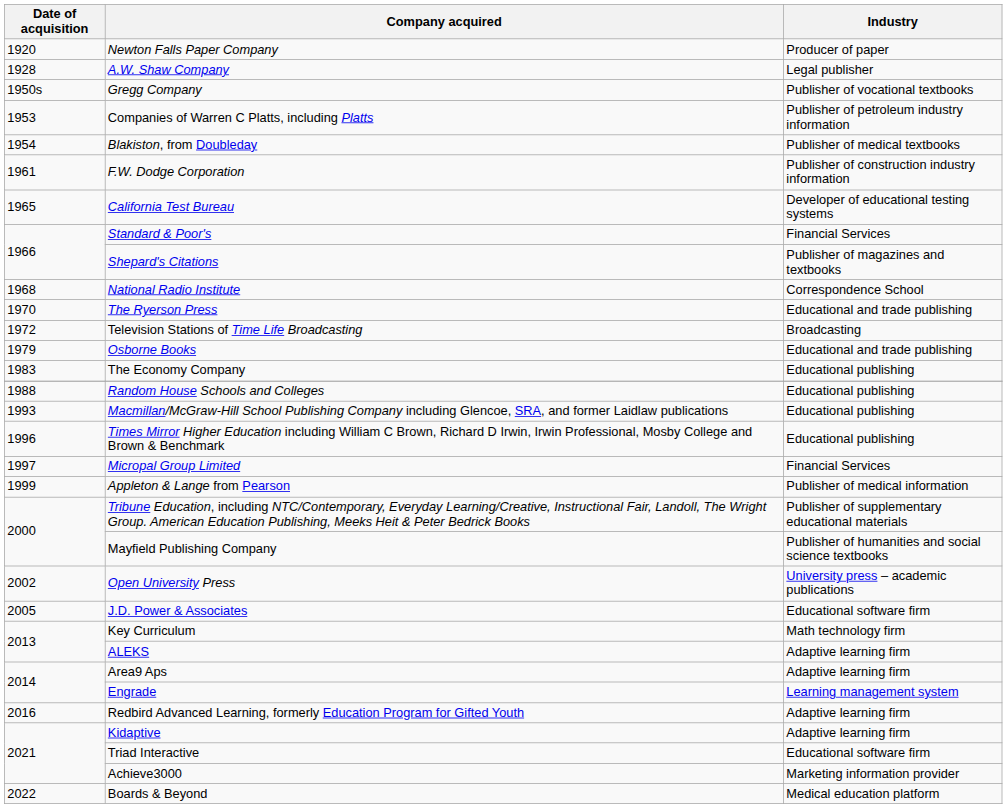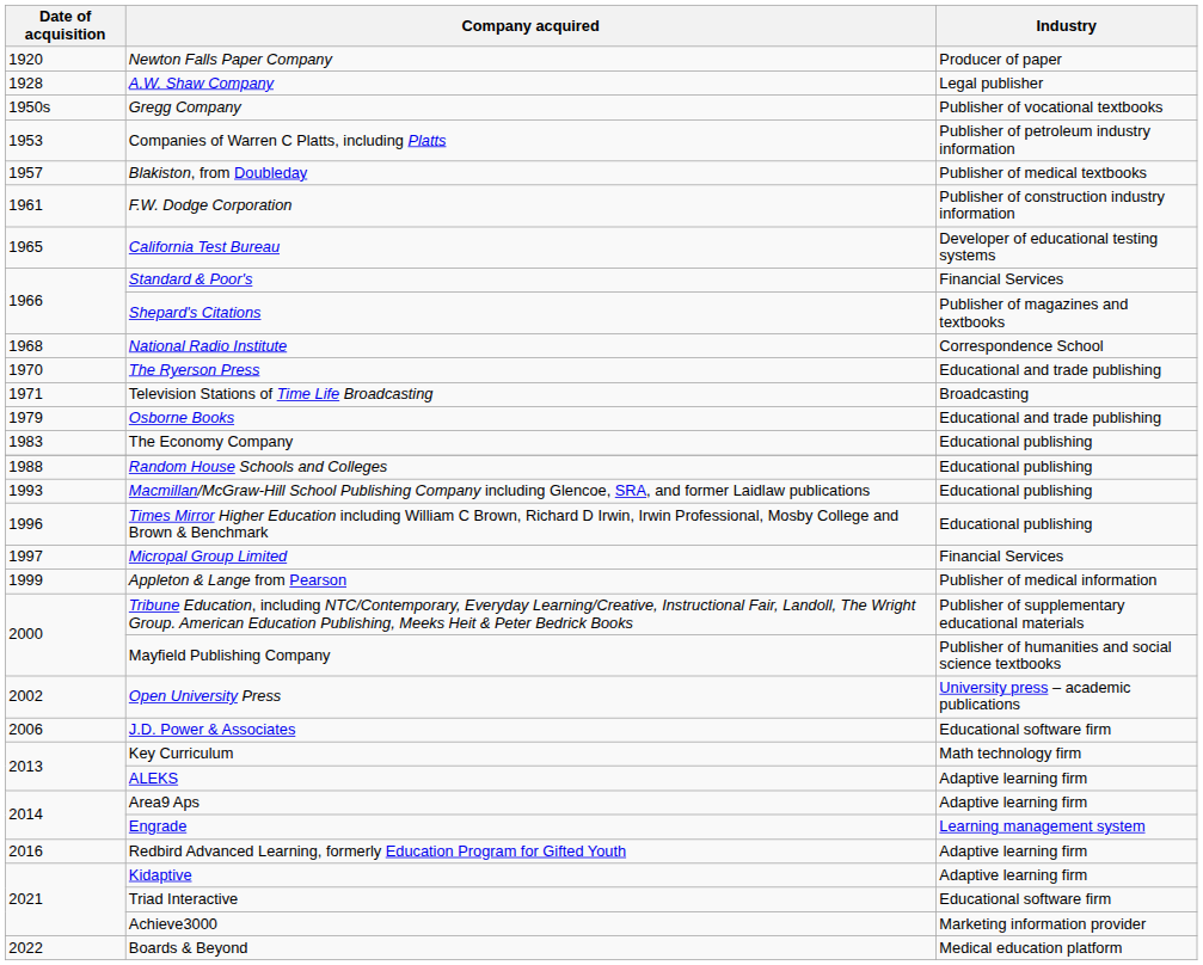 <table class="wikitable">
 <tr>
 <th>Date of acquisition</th>
 <th>Company acquired</th>
 <th>Industry</th>
 </tr>
 <tr>
 <td>1920</td>
 <td><em>Newton Falls Paper Company</em></td>
 <td>Producer of paper</td>
 </tr>
 <tr>
 <td>1928</td>
 <td><em><a href='#'>A.W. Shaw Company</a></em></td>
 <td>Legal publisher</td>
 </tr>
 <tr>
 <td>1950s</td>
 <td><em>Gregg Company</em></td>
 <td>Publisher of vocational textbooks</td>
 </tr>
 <tr>
 <td>1953</td>
 <td>Companies of Warren C Platts, including <em><a href='#'>Platts</a></em></td>
 <td>Publisher of petroleum industry information</td>
 </tr>
 <tr>
-<td>1954</td>
+<td>1957</td>
 <td><em>Blakiston</em>, from <a href='#'>Doubleday</a></td>
 <td>Publisher of medical textbooks</td>
 </tr>
 <tr>
 <td>1961</td>
 <td><em>F.W. Dodge Corporation</em></td>
 <td>Publisher of construction industry information</td>
 </tr>
 <tr>
 <td>1965</td>
 <td><em><a href='#'>California Test Bureau</a></em></td>
 <td>Developer of educational testing systems</td>
 </tr>
 <tr>
 <td rowspan=2>1966</td>
 <td><em><a href='#'>Standard & Poor's</a></em></td>
 <td>Financial Services</td>
 </tr>
 <tr>
 <td><em><a href='#'>Shepard's Citations</a></em></td>
 <td>Publisher of magazines and textbooks</td>
 </tr>
 <tr>
 <td>1968</td>
 <td><em><a href='#'>National Radio Institute</a></em></td>
 <td>Correspondence School</td>
 </tr>
 <tr>
 <td>1970</td>
 <td><em><a href='#'>The Ryerson Press</a></em></td>
 <td>Educational and trade publishing</td>
 </tr>
 <tr>
-<td>1972</td>
+<td>1971</td>
 <td>Television Stations of <em><a href='#'>Time Life</a> Broadcasting</em></td>
 <td>Broadcasting</td>
 </tr>
 <tr>
 <td>1979</td>
 <td><em><a href='#'>Osborne Books</a></em></td>
 <td>Educational and trade publishing</td>
 </tr>
 <tr>
 <td>1983</td>
 <td>The Economy Company</td>
 <td>Educational publishing</td>
 </tr>
 <tr>
 </tr>
 <tr>
 <td>1988</td>
 <td><em><a href='#'>Random House</a> Schools and Colleges</em></td>
 <td>Educational publishing</td>
 </tr>
 <tr>
 <td>1993</td>
 <td><em><a href='#'>Macmillan</a>/McGraw-Hill School Publishing Company</em> including Glencoe, <a href='#'>SRA</a>, and former Laidlaw publications</td>
 <td>Educational publishing</td>
 </tr>
 <tr>
 <td>1996</td>
 <td><em><a href='#'>Times Mirror</a> Higher Education</em> including William C Brown, Richard D Irwin, Irwin Professional, Mosby College and Brown & Benchmark </td>
 <td>Educational publishing</td>
 </tr>
 <tr>
 <td>1997</td>
 <td><em><a href='#'>Micropal Group Limited</a></em></td>
 <td>Financial Services</td>
 </tr>
 <tr>
 <td>1999</td>
 <td><em>Appleton & Lange</em> from <a href='#'>Pearson</a></td>
 <td>Publisher of medical information</td>
 </tr>
 <tr>
 <td rowspan=2>2000</td>
 <td><em><a href='#'>Tribune</a> Education</em>, including <em>NTC/Contemporary, Everyday Learning/Creative, Instructional Fair, Landoll, The Wright Group. American Education Publishing, Meeks Heit & Peter Bedrick Books</em></td>
 <td>Publisher of supplementary educational materials</td>
 </tr>
 <tr>
 <td>Mayfield Publishing Company</td>
 <td>Publisher of humanities and social science textbooks</td>
 </tr>
 <tr>
 <td>2002</td>
 <td><em><a href='#'>Open University</a> Press</em></td>
 <td><a href='#'>University press</a> – academic publications</td>
 </tr>
 <tr>
-<td>2005</td>
+<td>2006</td>
 <td><a href='#'>J.D. Power & Associates</a></td>
 <td>Educational software firm</td>
 </tr>
 <tr>
 <td rowspan=2>2013</td>
 <td>Key Curriculum</td>
 <td>Math technology firm</td>
 </tr>
 <tr>
 <td><a href='#'>ALEKS</a></td>
 <td>Adaptive learning firm</td>
 </tr>
 <tr>
 <td rowspan=2>2014</td>
 <td>Area9 Aps</td>
 <td>Adaptive learning firm</td>
 </tr>
 <tr>
 <td><a href='#'>Engrade</a></td>
 <td><a href='#'>Learning management system</a></td>
 </tr>
 <tr>
 <td>2016</td>
 <td>Redbird Advanced Learning, formerly <a href='#'>Education Program for Gifted Youth</a></td>
 <td>Adaptive learning firm</td>
 </tr>
 <tr>
 <td rowspan=3>2021</td>
 <td><a href='#'>Kidaptive</a></td>
 <td>Adaptive learning firm</td>
 </tr>
 <tr>
 <td>Triad Interactive</td>
 <td>Educational software firm</td>
 </tr>
 <tr>
 <td>Achieve3000</td>
 <td>Marketing information provider</td>
 </tr>
 <tr>
 <td>2022</td>
 <td>Boards & Beyond</td>
 <td>Medical education platform</td>
 </tr>
 </table>
